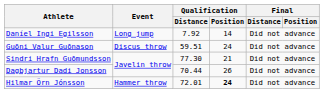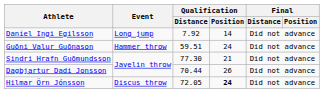 <table class=wikitable style=font-size:90%>
 <tr>
 <th rowspan=2>Athlete</th>
 <th rowspan=2>Event</th>
 <th colspan=2>Qualification</th>
 <th colspan=2>Final</th>
 </tr>
 <tr style=font-size:95%>
 <th>Distance</th>
 <th>Position</th>
 <th>Distance</th>
 <th>Position</th>
 </tr>
 <tr align=center>
 <td align=left><a href='#'>Daníel Ingi Egilsson</a></td>
 <td align=left><a href='#'>Long jump</a></td>
 <td>7.92</td>
 <td>14</td>
 <td colspan=2>Did not advance</td>
 </tr>
 <tr align=center>
 <td align=left><a href='#'>Guðni Valur Guðnason</a></td>
-<td align=left><a href='#'>Discus throw</a></td>
+<td align=left><a href='#'>Hammer throw</a></td>
 <td>59.51</td>
 <td>24</td>
 <td colspan=2>Did not advance</td>
 </tr>
 <tr align=center>
 <td align=left><a href='#'>Sindri Hrafn Guðmundsson</a></td>
 <td align=left rowspan=2><a href='#'>Javelin throw</a></td>
 <td>77.30</td>
 <td>21</td>
 <td colspan=2>Did not advance</td>
 </tr>
 <tr align=center>
 <td align=left><a href='#'>Dagbjartur Dadi Jonsson</a></td>
 <td>70.44</td>
 <td>26</td>
 <td colspan=2>Did not advance</td>
 </tr>
 <tr align=center>
 <td align=left><a href='#'>Hilmar Örn Jónsson</a></td>
-<td align=left><a href='#'>Hammer throw</a></td>
-<td>72.01</td>
+<td align=left><a href='#'>Discus throw</a></td>
+<td>72.05</td>
 <td><strong>24</strong></td>
 <td colspan=2>Did not advance</td>
 </tr>
 </table>
